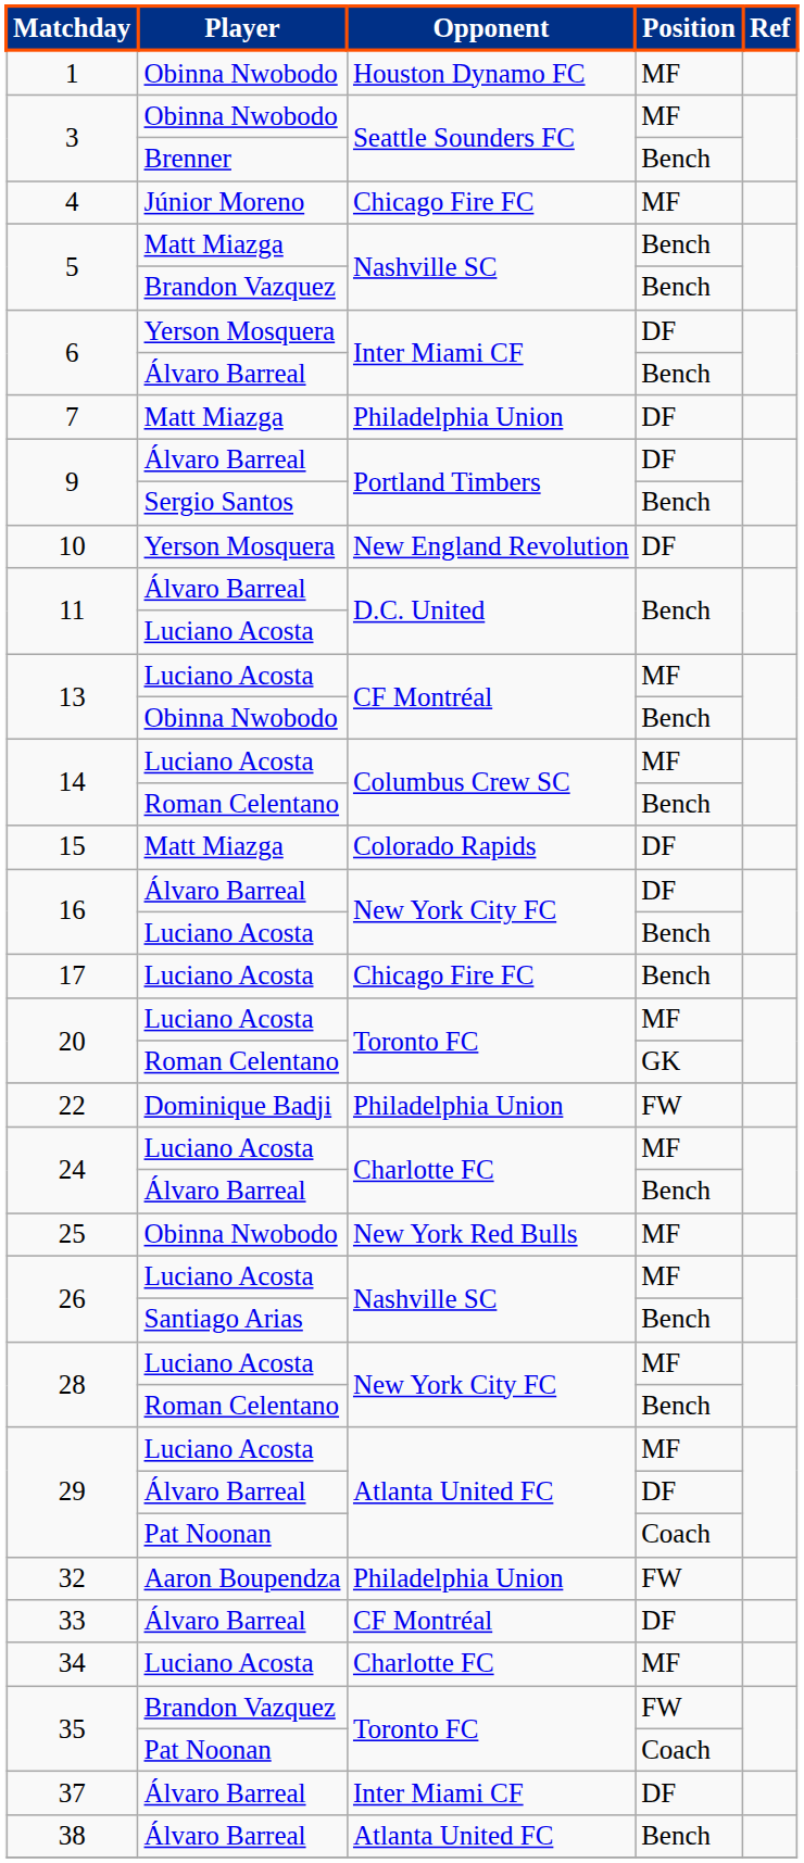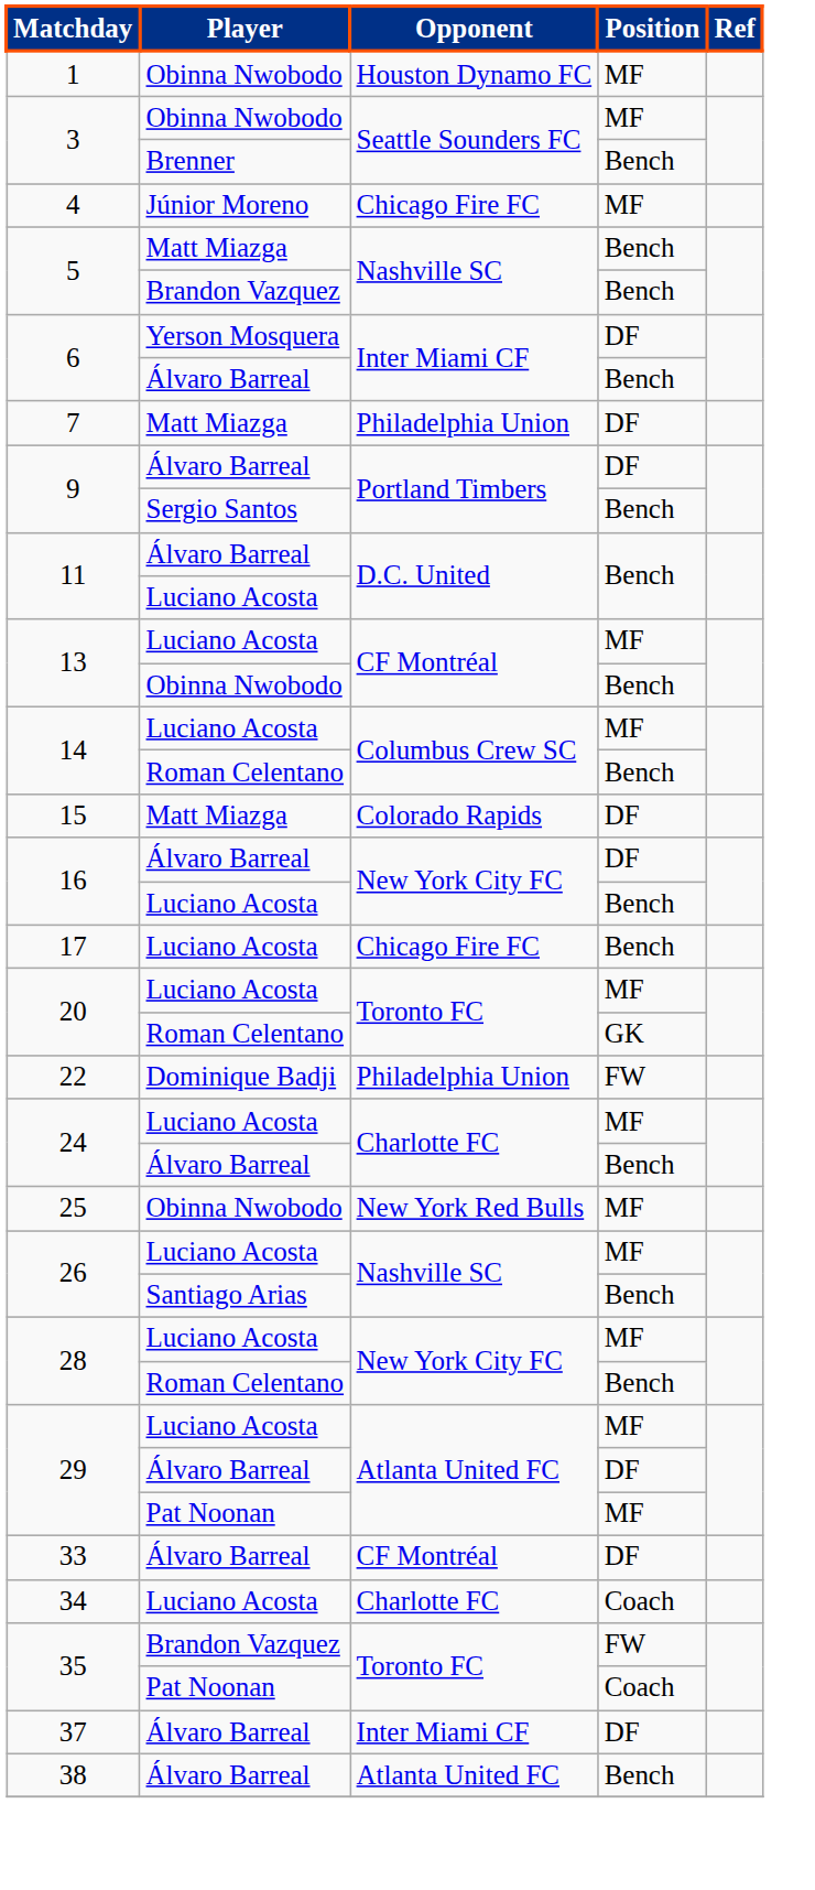 <table class=wikitable>
 <tr>
 <th style="background:#003087; color:#FFFFFF; border:2px solid #FE5000;" scope="col">Matchday</th>
 <th style="background:#003087; color:#FFFFFF; border:2px solid #FE5000;" scope="col">Player</th>
 <th style="background:#003087; color:#FFFFFF; border:2px solid #FE5000;" scope="col">Opponent</th>
 <th style="background:#003087; color:#FFFFFF; border:2px solid #FE5000;" scope="col">Position</th>
 <th style="background:#003087; color:#FFFFFF; border:2px solid #FE5000;" scope="col">Ref</th>
 </tr>
 <tr>
 <td align=center rowspan="1">1</td>
 <td> <a href='#'>Obinna Nwobodo</a></td>
 <td rowspan="1"><a href='#'>Houston Dynamo FC</a></td>
 <td>MF</td>
 <td rowspan="1"></td>
 </tr>
 <tr>
 <td align=center rowspan="2">3</td>
 <td> <a href='#'>Obinna Nwobodo</a></td>
 <td rowspan="2"><a href='#'>Seattle Sounders FC</a></td>
 <td>MF</td>
 <td rowspan="2"></td>
 </tr>
 <tr>
 <td> <a href='#'>Brenner</a></td>
 <td>Bench</td>
 </tr>
 <tr>
 <td align=center rowspan="1">4</td>
 <td> <a href='#'>Júnior Moreno</a></td>
 <td rowspan="1"><a href='#'>Chicago Fire FC</a></td>
 <td>MF</td>
 <td rowspan="1"></td>
 </tr>
 <tr>
 <td align=center rowspan="2">5</td>
 <td> <a href='#'>Matt Miazga</a></td>
 <td rowspan="2"><a href='#'>Nashville SC</a></td>
 <td>Bench</td>
 <td rowspan="2"></td>
 </tr>
 <tr>
 <td> <a href='#'>Brandon Vazquez</a></td>
 <td>Bench</td>
 </tr>
 <tr>
 <td align=center rowspan="2">6</td>
 <td> <a href='#'>Yerson Mosquera</a></td>
 <td rowspan="2"><a href='#'>Inter Miami CF</a></td>
 <td>DF</td>
 <td rowspan="2"></td>
 </tr>
 <tr>
 <td> <a href='#'>Álvaro Barreal</a></td>
 <td>Bench</td>
 </tr>
 <tr>
 <td align=center>7</td>
 <td> <a href='#'>Matt Miazga</a></td>
 <td><a href='#'>Philadelphia Union</a></td>
 <td>DF</td>
 <td></td>
 </tr>
 <tr>
 <td align=center rowspan="2">9</td>
 <td> <a href='#'>Álvaro Barreal</a></td>
 <td rowspan="2"><a href='#'>Portland Timbers</a></td>
 <td>DF</td>
 <td rowspan="2"></td>
 </tr>
 <tr>
 <td> <a href='#'>Sergio Santos</a></td>
 <td>Bench</td>
-</tr>
-<tr>
-<td align=center rowspan="1">10</td>
-<td> <a href='#'>Yerson Mosquera</a></td>
-<td rowspan="1"><a href='#'>New England Revolution</a></td>
-<td>DF</td>
-<td rowspan="1"></td>
 </tr>
 <tr>
 <td align=center rowspan="2">11</td>
 <td> <a href='#'>Álvaro Barreal</a></td>
 <td rowspan="2"><a href='#'>D.C. United</a></td>
 <td rowspan="2">Bench</td>
 <td rowspan="2"></td>
 </tr>
 <tr>
 <td> <a href='#'>Luciano Acosta</a></td>
 </tr>
 <tr>
 <td align=center rowspan="2">13</td>
 <td> <a href='#'>Luciano Acosta</a></td>
 <td rowspan="2"><a href='#'>CF Montréal</a></td>
 <td>MF</td>
 <td rowspan="2"></td>
 </tr>
 <tr>
 <td> <a href='#'>Obinna Nwobodo</a></td>
 <td>Bench</td>
 </tr>
 <tr>
 <td align=center rowspan="2">14</td>
 <td> <a href='#'>Luciano Acosta</a></td>
 <td rowspan="2"><a href='#'>Columbus Crew SC</a></td>
 <td>MF</td>
 <td rowspan="2"></td>
 </tr>
 <tr>
 <td> <a href='#'>Roman Celentano</a></td>
 <td>Bench</td>
 </tr>
 <tr>
 <td align=center rowspan="1">15</td>
 <td> <a href='#'>Matt Miazga</a></td>
 <td rowspan="1"><a href='#'>Colorado Rapids</a></td>
 <td>DF</td>
 <td rowspan="1"></td>
 </tr>
 <tr>
 <td align=center rowspan="2">16</td>
 <td> <a href='#'>Álvaro Barreal</a></td>
 <td rowspan="2"><a href='#'>New York City FC</a></td>
 <td>DF</td>
 <td rowspan="2"></td>
 </tr>
 <tr>
 <td> <a href='#'>Luciano Acosta</a></td>
 <td>Bench</td>
 </tr>
 <tr>
 <td align=center rowspan="1">17</td>
 <td> <a href='#'>Luciano Acosta</a></td>
 <td rowspan="1"><a href='#'>Chicago Fire FC</a></td>
 <td>Bench</td>
 <td rowspan="1"></td>
 </tr>
 <tr>
 <td align=center rowspan="2">20</td>
 <td> <a href='#'>Luciano Acosta</a></td>
 <td rowspan="2"><a href='#'>Toronto FC</a></td>
 <td>MF</td>
 <td rowspan="2"></td>
 </tr>
 <tr>
 <td> <a href='#'>Roman Celentano</a></td>
 <td>GK</td>
 </tr>
 <tr>
 <td align=center rowspan="1">22</td>
 <td> <a href='#'>Dominique Badji</a></td>
 <td><a href='#'>Philadelphia Union</a></td>
 <td>FW</td>
 <td rowspan="1"></td>
 </tr>
 <tr>
 <td align=center rowspan="2">24</td>
 <td> <a href='#'>Luciano Acosta</a></td>
 <td rowspan="2"><a href='#'>Charlotte FC</a></td>
 <td>MF</td>
 <td rowspan="2"></td>
 </tr>
 <tr>
 <td> <a href='#'>Álvaro Barreal</a></td>
 <td>Bench</td>
 </tr>
 <tr>
 <td align=center rowspan="1">25</td>
 <td> <a href='#'>Obinna Nwobodo</a></td>
 <td rowspan="1"><a href='#'>New York Red Bulls</a></td>
 <td>MF</td>
 <td rowspan="1"></td>
 </tr>
 <tr>
 <td align=center rowspan="2">26</td>
 <td> <a href='#'>Luciano Acosta</a></td>
 <td rowspan="2"><a href='#'>Nashville SC</a></td>
 <td>MF</td>
 <td rowspan="2"></td>
 </tr>
 <tr>
 <td> <a href='#'>Santiago Arias</a></td>
 <td>Bench</td>
 </tr>
 <tr>
 <td align=center rowspan="2">28</td>
 <td> <a href='#'>Luciano Acosta</a></td>
 <td rowspan="2"><a href='#'>New York City FC</a></td>
 <td>MF</td>
 <td rowspan="2"></td>
 </tr>
 <tr>
 <td> <a href='#'>Roman Celentano</a></td>
 <td>Bench</td>
 </tr>
 <tr>
 <td align=center rowspan="3">29</td>
 <td> <a href='#'>Luciano Acosta</a></td>
 <td rowspan="3"><a href='#'>Atlanta United FC</a></td>
 <td>MF</td>
 <td rowspan="3"></td>
 </tr>
 <tr>
 <td> <a href='#'>Álvaro Barreal</a></td>
 <td>DF</td>
 </tr>
 <tr>
 <td> <a href='#'>Pat Noonan</a></td>
-<td>Coach</td>
-</tr>
-<tr>
-<td align=center rowspan="1">32</td>
-<td> <a href='#'>Aaron Boupendza</a></td>
-<td rowspan="1"><a href='#'>Philadelphia Union</a></td>
-<td>FW</td>
-<td rowspan="1"></td>
+<td>MF</td>
 </tr>
 <tr>
 <td align=center rowspan="1">33</td>
 <td> <a href='#'>Álvaro Barreal</a></td>
 <td rowspan="1"><a href='#'>CF Montréal</a></td>
 <td>DF</td>
 <td rowspan="1"></td>
 </tr>
 <tr>
 <td align=center rowspan="1">34</td>
 <td> <a href='#'>Luciano Acosta</a></td>
 <td rowspan="1"><a href='#'>Charlotte FC</a></td>
-<td>MF</td>
+<td>Coach</td>
 <td rowspan="1"></td>
 </tr>
 <tr>
 <td align=center rowspan="2">35</td>
 <td> <a href='#'>Brandon Vazquez</a></td>
 <td rowspan="2"><a href='#'>Toronto FC</a></td>
 <td>FW</td>
 <td rowspan="2"></td>
 </tr>
 <tr>
 <td> <a href='#'>Pat Noonan</a></td>
 <td>Coach</td>
 </tr>
 <tr>
 <td align=center rowspan="1">37</td>
 <td> <a href='#'>Álvaro Barreal</a></td>
 <td rowspan="1"><a href='#'>Inter Miami CF</a></td>
 <td>DF</td>
 <td rowspan="1"></td>
 </tr>
 <tr>
 <td align=center rowspan="1">38</td>
 <td> <a href='#'>Álvaro Barreal</a></td>
 <td rowspan="1"><a href='#'>Atlanta United FC</a></td>
 <td>Bench</td>
 <td rowspan="1"></td>
 </tr>
 <tr>
 </tr>
 </table>
